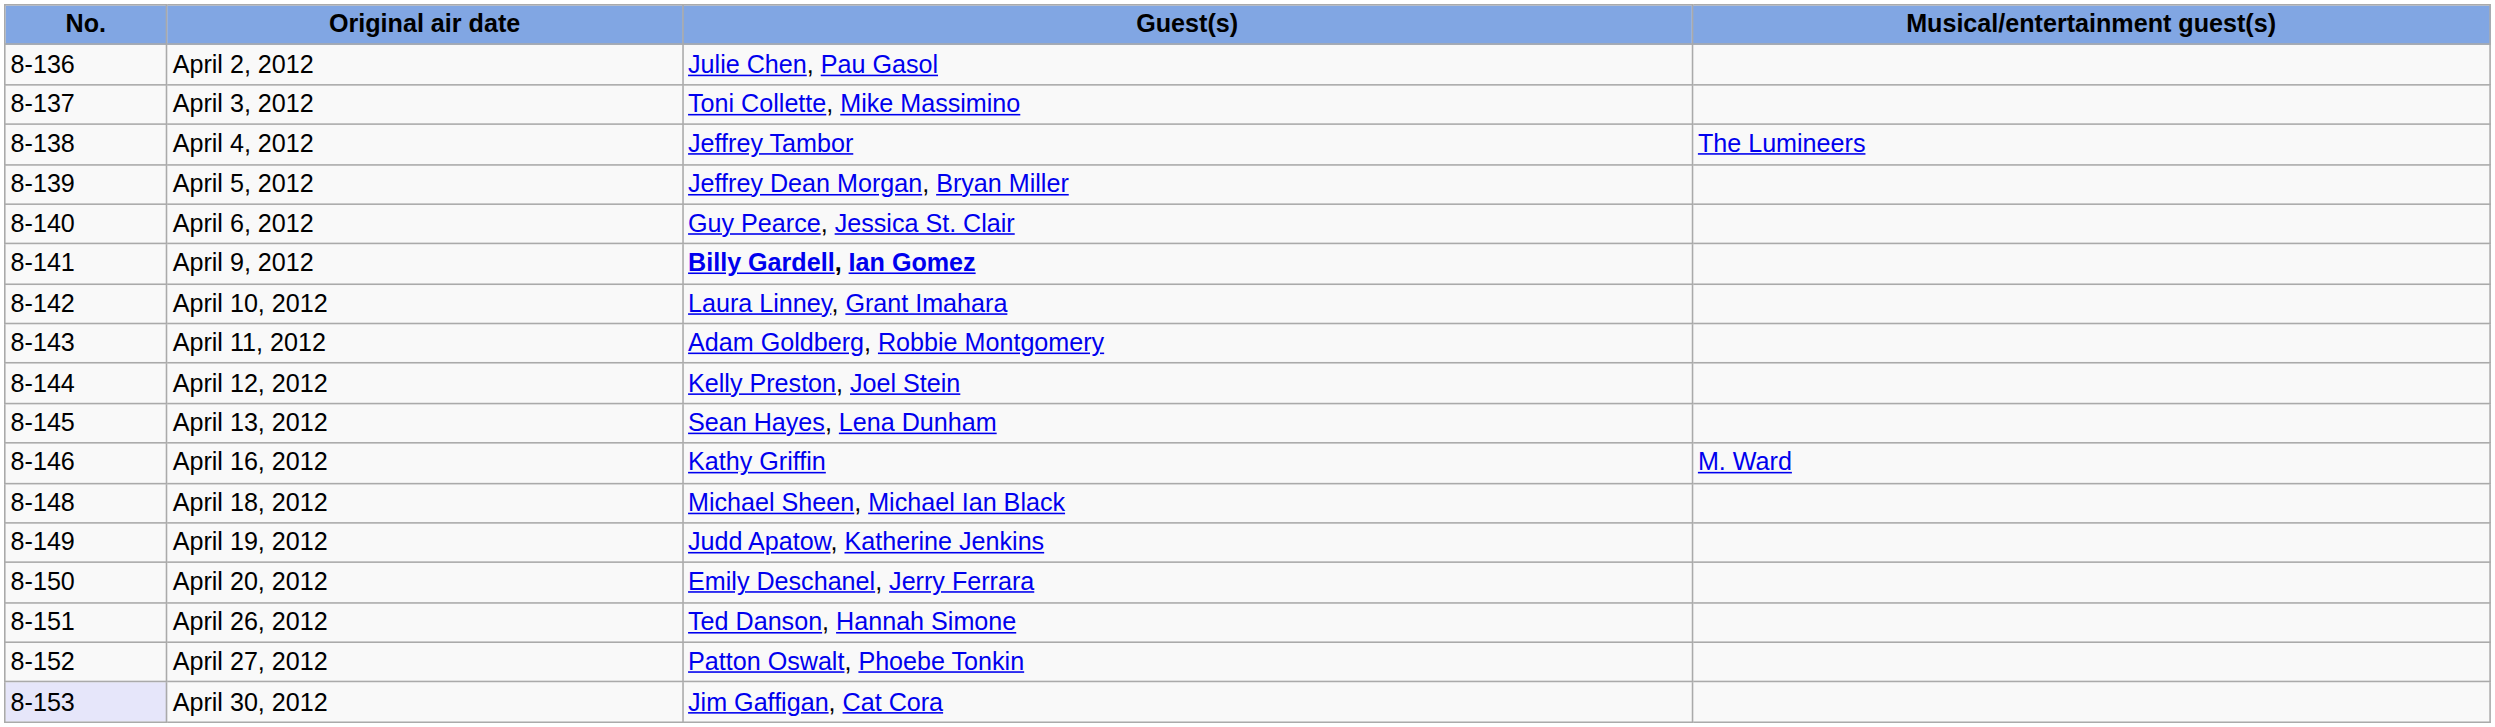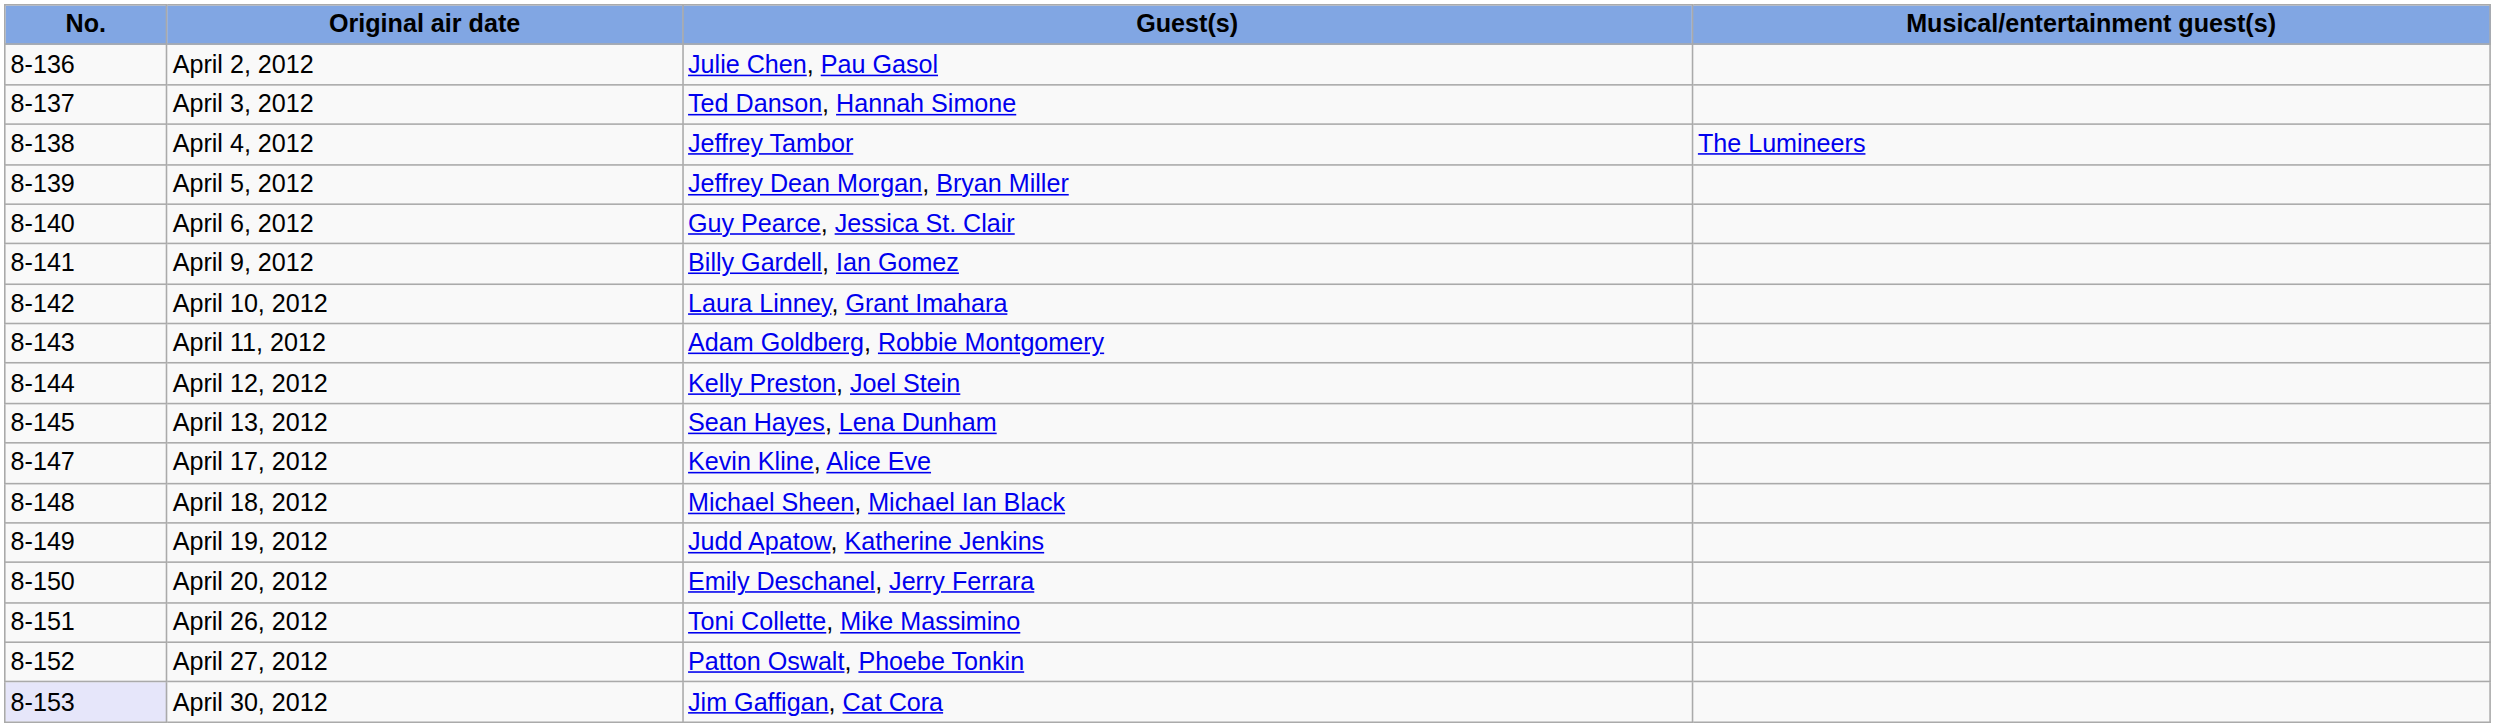 <table class="wikitable plainrowheaders" style="width:100%;">
 <tr>
 <th style="width:50px; background:#81a6e3;">No.</th>
 <th style="width:175px; background:#81a6e3;">Original air date</th>
 <th style="width:350px; background:#81a6e3;">Guest(s)</th>
 <th style="width:275px; background:#81a6e3;">Musical/entertainment guest(s)</th>
 </tr>
 <tr>
 <td>8-136</td>
 <td>April 2, 2012</td>
 <td><a href='#'>Julie Chen</a>, <a href='#'>Pau Gasol</a></td>
 <td></td>
 </tr>
 <tr>
 <td>8-137</td>
 <td>April 3, 2012</td>
-<td><a href='#'>Toni Collette</a>, <a href='#'>Mike Massimino</a></td>
+<td><a href='#'>Ted Danson</a>, <a href='#'>Hannah Simone</a></td>
 <td></td>
 </tr>
 <tr>
 <td>8-138</td>
 <td>April 4, 2012</td>
 <td><a href='#'>Jeffrey Tambor</a></td>
 <td><a href='#'>The Lumineers</a></td>
 </tr>
 <tr>
 <td>8-139</td>
 <td>April 5, 2012</td>
 <td><a href='#'>Jeffrey Dean Morgan</a>, <a href='#'>Bryan Miller</a></td>
 <td></td>
 </tr>
 <tr>
 <td>8-140</td>
 <td>April 6, 2012</td>
 <td><a href='#'>Guy Pearce</a>, <a href='#'>Jessica St. Clair</a></td>
 <td></td>
 </tr>
 <tr>
 <td>8-141</td>
 <td>April 9, 2012</td>
-<td><strong><a href='#'>Billy Gardell</a>, <a href='#'>Ian Gomez</a></strong></td>
+<td><a href='#'>Billy Gardell</a>, <a href='#'>Ian Gomez</a></td>
 <td></td>
 </tr>
 <tr>
 <td>8-142</td>
 <td>April 10, 2012</td>
 <td><a href='#'>Laura Linney</a>, <a href='#'>Grant Imahara</a></td>
 <td></td>
 </tr>
 <tr>
 <td>8-143</td>
 <td>April 11, 2012</td>
 <td><a href='#'>Adam Goldberg</a>, <a href='#'>Robbie Montgomery</a></td>
 <td></td>
 </tr>
 <tr>
 <td>8-144</td>
 <td>April 12, 2012</td>
 <td><a href='#'>Kelly Preston</a>, <a href='#'>Joel Stein</a></td>
 <td></td>
 </tr>
 <tr>
 <td>8-145</td>
 <td>April 13, 2012</td>
 <td><a href='#'>Sean Hayes</a>, <a href='#'>Lena Dunham</a></td>
 <td></td>
 </tr>
 <tr>
-<td>8-146</td>
-<td>April 16, 2012</td>
-<td><a href='#'>Kathy Griffin</a></td>
-<td><a href='#'>M. Ward</a></td>
+<td>8-147</td>
+<td>April 17, 2012</td>
+<td><a href='#'>Kevin Kline</a>, <a href='#'>Alice Eve</a></td>
+<td></td>
 </tr>
 <tr>
 <td>8-148</td>
 <td>April 18, 2012</td>
 <td><a href='#'>Michael Sheen</a>, <a href='#'>Michael Ian Black</a></td>
 <td></td>
 </tr>
 <tr>
 <td>8-149</td>
 <td>April 19, 2012</td>
 <td><a href='#'>Judd Apatow</a>, <a href='#'>Katherine Jenkins</a></td>
 <td></td>
 </tr>
 <tr>
 <td>8-150</td>
 <td>April 20, 2012</td>
 <td><a href='#'>Emily Deschanel</a>, <a href='#'>Jerry Ferrara</a></td>
 <td></td>
 </tr>
 <tr>
 <td>8-151</td>
 <td>April 26, 2012</td>
-<td><a href='#'>Ted Danson</a>, <a href='#'>Hannah Simone</a></td>
+<td><a href='#'>Toni Collette</a>, <a href='#'>Mike Massimino</a></td>
 <td></td>
 </tr>
 <tr>
 <td>8-152</td>
 <td>April 27, 2012</td>
 <td><a href='#'>Patton Oswalt</a>, <a href='#'>Phoebe Tonkin</a></td>
 <td></td>
 </tr>
 <tr>
 <td style="background: lavender;">8-153</td>
 <td>April 30, 2012</td>
 <td><a href='#'>Jim Gaffigan</a>, <a href='#'>Cat Cora</a></td>
 <td></td>
 </tr>
 </table>
